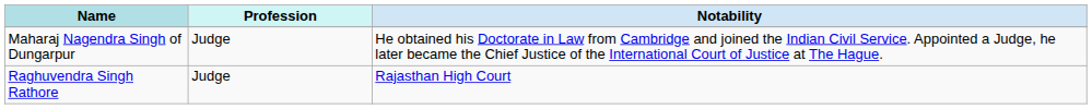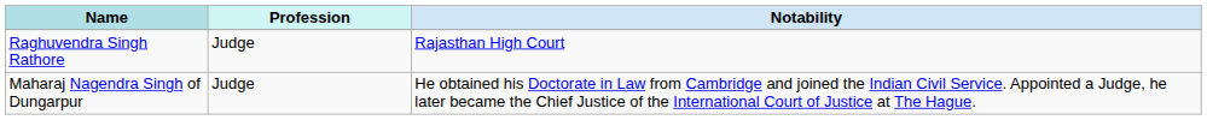 <table class="wikitable" style="sortable">
 <tr>
 <th style="background:#b0e0e6" width="200px">Name</th>
 <th style="background:#d0f5f5" width="200px">Profession</th>
 <th style="background:#d0e5f5" width="800px">Notability</th>
 </tr>
 <tr valign="top">
 </tr>
 <tr valign="top">
+<td><a href='#'>Raghuvendra Singh Rathore</a></td>
+<td>Judge</td>
+<td><a href='#'>Rajasthan High Court</a></td>
+</tr>
+<tr valign="top">
 <td>Maharaj <a href='#'>Nagendra Singh</a> of Dungarpur</td>
 <td>Judge</td>
 <td>He obtained his <a href='#'>Doctorate in Law</a> from <a href='#'>Cambridge</a> and joined the <a href='#'>Indian Civil Service</a>. Appointed a Judge, he later became the Chief Justice of the <a href='#'>International Court of Justice</a> at <a href='#'>The Hague</a>.</td>
 </tr>
-<tr valign="top">
-<td><a href='#'>Raghuvendra Singh Rathore</a></td>
-<td>Judge</td>
-<td><a href='#'>Rajasthan High Court</a></td>
-</tr>
 </table>
